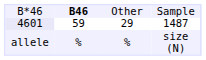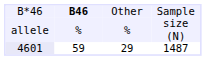 <table border="0" cellspacing="0" cellpadding="0" align="left" style="text-align:center; background:#ffffff; margin-right: 2em; border:2px #e0e0ff solid;">
 <tr style="background:#f0f0ff">
 <td style="width:60px">B*46</td>
 <td style="width:60px"><strong>B46</strong></td>
 <td style="width:60px">Other</td>
 <td style="width:60px">Sample</td>
 </tr>
+<tr style="background:#f0f0ff">
+<td>allele</td>
+<td>%</td>
+<td>%</td>
+<td>size (N)</td>
+</tr>
 <tr>
 <td style = "background:#e8e8f8">4601</td>
 <td>59</td>
 <td>29</td>
 <td>1487</td>
 </tr>
-<tr style="background:#f0f0ff">
-<td>allele</td>
-<td>%</td>
-<td>%</td>
-<td>size (N)</td>
-</tr>
 </table>
